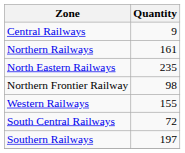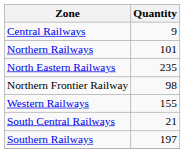 <table class="wikitable" style="text-align:center">
 <tr>
 <th>Zone</th>
 <th>Quantity</th>
 </tr>
 <tr style="text-align:right">
 <td style="text-align:left"><a href='#'>Central Railways</a></td>
 <td>9</td>
 </tr>
 <tr style="text-align:right">
 <td style="text-align:left"><a href='#'>Northern Railways</a></td>
-<td>161</td>
+<td>101</td>
 </tr>
 <tr style="text-align:right">
 <td style="text-align:left"><a href='#'>North Eastern Railways</a></td>
 <td>235</td>
 </tr>
 <tr style="text-align:right">
 <td style="text-align:left">Northern Frontier Railway</td>
 <td>98</td>
 </tr>
 <tr style="text-align:right">
 <td style="text-align:left"><a href='#'>Western Railways</a></td>
 <td>155</td>
 </tr>
 <tr style="text-align:right">
 <td style="text-align:left"><a href='#'>South Central Railways</a></td>
-<td>72</td>
+<td>21</td>
 </tr>
 <tr style="text-align:right">
 <td style="text-align:left"><a href='#'>Southern Railways</a></td>
 <td>197</td>
 </tr>
 <tr>
 </tr>
 </table>
